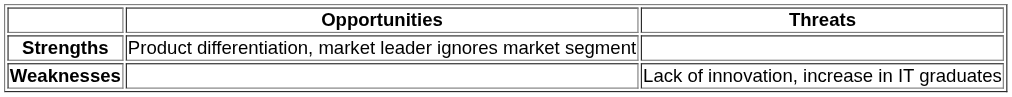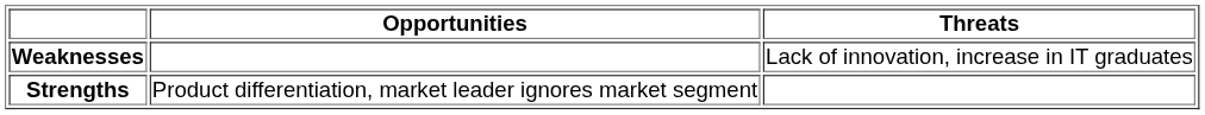 <table border>
 <tr>
 <th></th>
 <th>Opportunities</th>
 <th>Threats</th>
 </tr>
 <tr>
+<th>Weaknesses</th>
+<td></td>
+<td>Lack of innovation, increase in IT graduates</td>
+</tr>
+<tr>
 <th>Strengths</th>
 <td>Product differentiation, market leader ignores market segment</td>
 <td></td>
 </tr>
-<tr>
-<th>Weaknesses</th>
-<td></td>
-<td>Lack of innovation, increase in IT graduates</td>
-</tr>
 </table>
